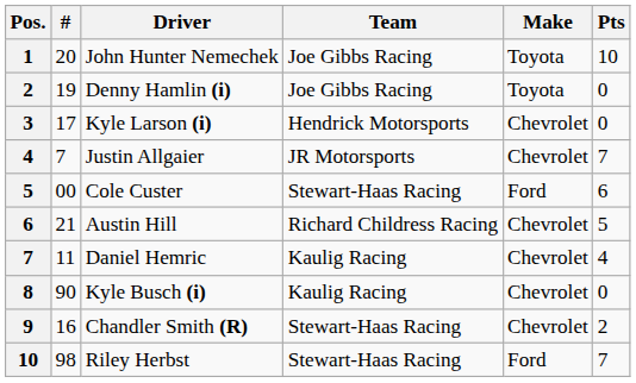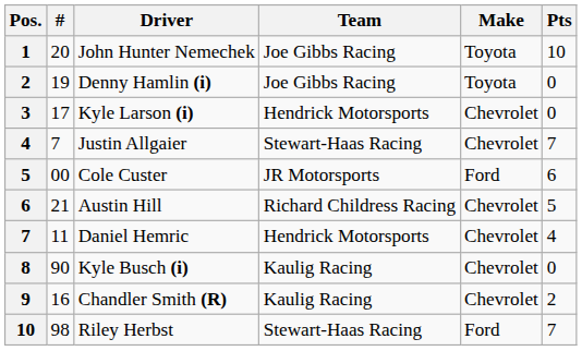 <table class="wikitable" style="font-size:95%">
 <tr>
 <th>Pos.</th>
 <th>#</th>
 <th>Driver</th>
 <th>Team</th>
 <th>Make</th>
 <th>Pts</th>
 </tr>
 <tr>
 <th>1</th>
 <td>20</td>
 <td>John Hunter Nemechek</td>
 <td>Joe Gibbs Racing</td>
 <td>Toyota</td>
 <td>10</td>
 </tr>
 <tr>
 <th>2</th>
 <td>19</td>
 <td>Denny Hamlin <strong>(i)</strong></td>
 <td>Joe Gibbs Racing</td>
 <td>Toyota</td>
 <td>0</td>
 </tr>
 <tr>
 <th>3</th>
 <td>17</td>
 <td>Kyle Larson <strong>(i)</strong></td>
 <td>Hendrick Motorsports</td>
 <td>Chevrolet</td>
 <td>0</td>
 </tr>
 <tr>
 <th>4</th>
 <td>7</td>
 <td>Justin Allgaier</td>
-<td>JR Motorsports</td>
+<td>Stewart-Haas Racing</td>
 <td>Chevrolet</td>
 <td>7</td>
 </tr>
 <tr>
 <th>5</th>
 <td>00</td>
 <td>Cole Custer</td>
-<td>Stewart-Haas Racing</td>
+<td>JR Motorsports</td>
 <td>Ford</td>
 <td>6</td>
 </tr>
 <tr>
 <th>6</th>
 <td>21</td>
 <td>Austin Hill</td>
 <td>Richard Childress Racing</td>
 <td>Chevrolet</td>
 <td>5</td>
 </tr>
 <tr>
 <th>7</th>
 <td>11</td>
 <td>Daniel Hemric</td>
-<td>Kaulig Racing</td>
+<td>Hendrick Motorsports</td>
 <td>Chevrolet</td>
 <td>4</td>
 </tr>
 <tr>
 <th>8</th>
 <td>90</td>
 <td>Kyle Busch <strong>(i)</strong></td>
 <td>Kaulig Racing</td>
 <td>Chevrolet</td>
 <td>0</td>
 </tr>
 <tr>
 <th>9</th>
 <td>16</td>
 <td>Chandler Smith <strong>(R)</strong></td>
-<td>Stewart-Haas Racing</td>
+<td>Kaulig Racing</td>
 <td>Chevrolet</td>
 <td>2</td>
 </tr>
 <tr>
 <th>10</th>
 <td>98</td>
 <td>Riley Herbst</td>
 <td>Stewart-Haas Racing</td>
 <td>Ford</td>
 <td>7</td>
 </tr>
 </table>
